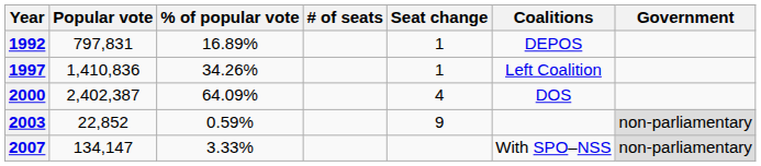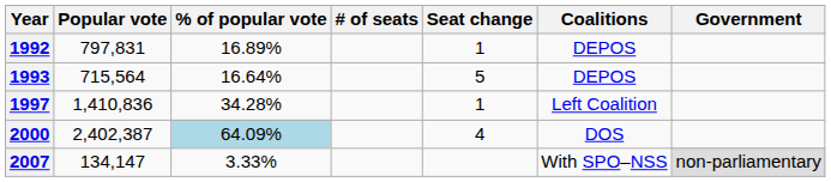 <table class="wikitable sortable" style="text-align:center">
 <tr>
 <th>Year</th>
 <th>Popular vote</th>
 <th>% of popular vote</th>
 <th># of seats</th>
 <th>Seat change</th>
 <th>Coalitions</th>
 <th>Government</th>
 </tr>
 <tr>
 <th><a href='#'>1992</a></th>
 <td>797,831</td>
 <td>16.89%</td>
 <td></td>
 <td> 1</td>
 <td><a href='#'>DEPOS</a></td>
 <td></td>
 </tr>
 <tr>
+<th><a href='#'>1993</a></th>
+<td>715,564</td>
+<td>16.64%</td>
+<td></td>
+<td> 5</td>
+<td><a href='#'>DEPOS</a></td>
+<td></td>
+</tr>
+<tr>
 <th><a href='#'>1997</a></th>
 <td>1,410,836</td>
-<td>34.26%</td>
+<td>34.28%</td>
 <td></td>
 <td> 1</td>
 <td><a href='#'>Left Coalition</a></td>
 <td></td>
 </tr>
 <tr>
 <th><a href='#'>2000</a></th>
 <td>2,402,387</td>
-<td>64.09%</td>
+<td style="background: lightblue;">64.09%</td>
 <td></td>
 <td> 4</td>
 <td><a href='#'>DOS</a></td>
 <td></td>
-</tr>
-<tr>
-<th><a href='#'>2003</a></th>
-<td>22,852</td>
-<td>0.59%</td>
-<td></td>
-<td> 9</td>
-<td></td>
-<td style="background:#ddd;">non-parliamentary</td>
 </tr>
 <tr>
 <th><a href='#'>2007</a></th>
 <td>134,147</td>
 <td>3.33%</td>
 <td></td>
 <td></td>
 <td>With <a href='#'>SPO</a>–<a href='#'>NSS</a></td>
 <td style="background:#ddd;">non-parliamentary</td>
 </tr>
 </table>
